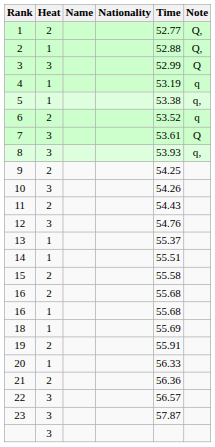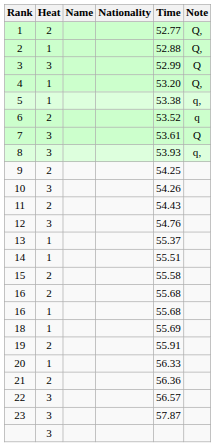 <table class="wikitable sortable" style="text-align:center">
 <tr>
 <th>Rank</th>
 <th>Heat</th>
 <th>Name</th>
 <th>Nationality</th>
 <th>Time</th>
 <th>Note</th>
 </tr>
 <tr bgcolor=ccffcc>
 <td>1</td>
 <td>2</td>
 <td align=left></td>
 <td align=left></td>
 <td>52.77</td>
 <td>Q, </td>
 </tr>
 <tr bgcolor=ccffcc>
 <td>2</td>
 <td>1</td>
 <td align=left></td>
 <td align=left></td>
 <td>52.88</td>
 <td>Q, </td>
 </tr>
 <tr bgcolor=ccffcc>
 <td>3</td>
 <td>3</td>
 <td align=left></td>
 <td align=left></td>
 <td>52.99</td>
 <td>Q</td>
 </tr>
 <tr bgcolor=ccffcc>
 <td>4</td>
 <td>1</td>
 <td align=left></td>
 <td align=left></td>
-<td>53.19</td>
-<td>q</td>
+<td>53.20</td>
+<td>Q, </td>
 </tr>
 <tr bgcolor=ddffdd>
 <td>5</td>
 <td>1</td>
 <td align=left></td>
 <td align=left></td>
 <td>53.38</td>
 <td>q, </td>
 </tr>
 <tr bgcolor=ccffcc>
 <td>6</td>
 <td>2</td>
 <td align=left></td>
 <td align=left></td>
 <td>53.52</td>
 <td>q</td>
 </tr>
 <tr bgcolor=ccffcc>
 <td>7</td>
 <td>3</td>
 <td align=left></td>
 <td align=left></td>
 <td>53.61</td>
 <td>Q</td>
 </tr>
 <tr bgcolor=ddffdd>
 <td>8</td>
 <td>3</td>
 <td align=left></td>
 <td align=left></td>
 <td>53.93</td>
 <td>q, </td>
 </tr>
 <tr>
 <td>9</td>
 <td>2</td>
 <td align=left></td>
 <td align=left></td>
 <td>54.25</td>
 <td></td>
 </tr>
 <tr>
 <td>10</td>
 <td>3</td>
 <td align=left></td>
 <td align=left></td>
 <td>54.26</td>
 <td></td>
 </tr>
 <tr>
 <td>11</td>
 <td>2</td>
 <td align=left></td>
 <td align=left></td>
 <td>54.43</td>
 <td></td>
 </tr>
 <tr>
 <td>12</td>
 <td>3</td>
 <td align=left></td>
 <td align=left></td>
 <td>54.76</td>
 <td></td>
 </tr>
 <tr>
 <td>13</td>
 <td>1</td>
 <td align=left></td>
 <td align=left></td>
 <td>55.37</td>
 <td></td>
 </tr>
 <tr>
 <td>14</td>
 <td>1</td>
 <td align=left></td>
 <td align=left></td>
 <td>55.51</td>
 <td></td>
 </tr>
 <tr>
 <td>15</td>
 <td>2</td>
 <td align=left></td>
 <td align=left></td>
 <td>55.58</td>
 <td></td>
 </tr>
 <tr>
 <td>16</td>
 <td>2</td>
 <td align=left></td>
 <td align=left></td>
 <td>55.68</td>
 <td></td>
 </tr>
 <tr>
 <td>16</td>
 <td>1</td>
 <td align=left></td>
 <td align=left></td>
 <td>55.68</td>
 <td></td>
 </tr>
 <tr>
 <td>18</td>
 <td>1</td>
 <td align=left></td>
 <td align=left></td>
 <td>55.69</td>
 <td></td>
 </tr>
 <tr>
 <td>19</td>
 <td>2</td>
 <td align=left></td>
 <td align=left></td>
 <td>55.91</td>
 <td></td>
 </tr>
 <tr>
 <td>20</td>
 <td>1</td>
 <td align=left></td>
 <td align=left></td>
 <td>56.33</td>
 <td></td>
 </tr>
 <tr>
 <td>21</td>
 <td>2</td>
 <td align=left></td>
 <td align=left></td>
 <td>56.36</td>
 <td></td>
 </tr>
 <tr>
 <td>22</td>
 <td>3</td>
 <td align=left></td>
 <td align=left></td>
 <td>56.57</td>
 <td></td>
 </tr>
 <tr>
 <td>23</td>
 <td>3</td>
 <td align=left></td>
 <td align=left></td>
 <td>57.87</td>
 <td></td>
 </tr>
 <tr>
 <td></td>
 <td>3</td>
 <td align=left></td>
 <td align=left></td>
 <td></td>
 <td></td>
 </tr>
 </table>
